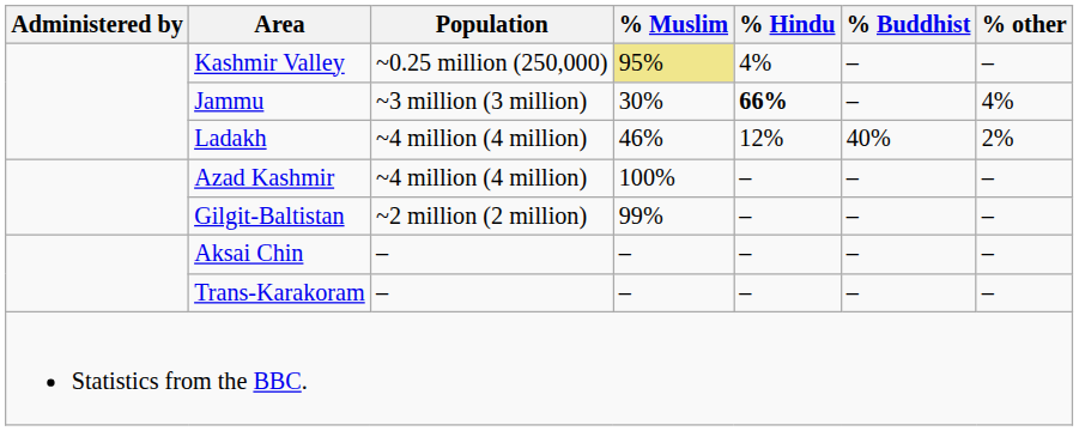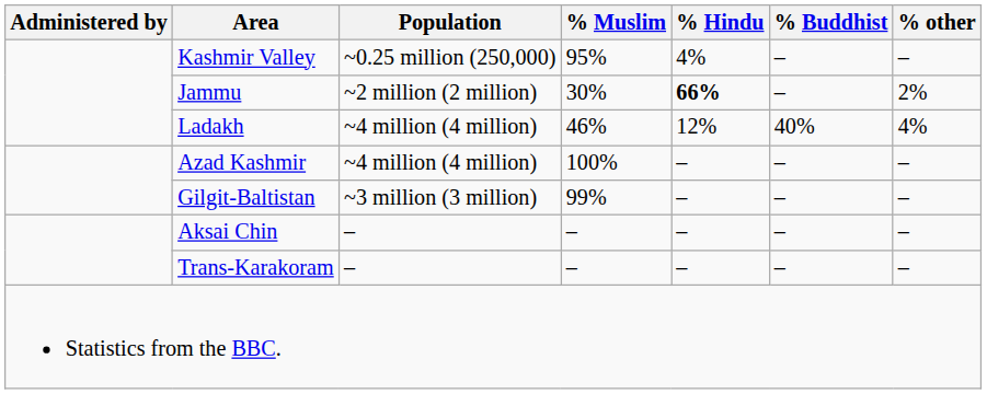 <table class="wikitable">
 <tr>
 <th>Administered by</th>
 <th>Area</th>
 <th>Population</th>
 <th>% <a href='#'>Muslim</a></th>
 <th>% <a href='#'>Hindu</a></th>
 <th>% <a href='#'>Buddhist</a></th>
 <th>% other</th>
 </tr>
 <tr>
 <td rowspan="3"></td>
 <td><a href='#'>Kashmir Valley</a></td>
 <td>~0.25 million (250,000)</td>
-<td style="background: khaki;">95%</td>
+<td>95%</td>
 <td>4%</td>
 <td>–</td>
 <td>–</td>
 </tr>
 <tr>
 <td><a href='#'>Jammu</a></td>
-<td>~3 million (3 million)</td>
+<td>~2 million (2 million)</td>
 <td>30%</td>
 <td><strong>66%</strong></td>
 <td>–</td>
-<td>4%</td>
+<td>2%</td>
 </tr>
 <tr>
 <td><a href='#'>Ladakh</a></td>
 <td>~4 million (4 million)</td>
 <td>46%</td>
 <td>12%</td>
 <td>40%</td>
-<td>2%</td>
+<td>4%</td>
 </tr>
 <tr>
 <td rowspan="2"></td>
 <td><a href='#'>Azad Kashmir</a></td>
 <td>~4 million (4 million)</td>
 <td>100%</td>
 <td>–</td>
 <td>–</td>
 <td>–</td>
 </tr>
 <tr>
 <td><a href='#'>Gilgit-Baltistan</a></td>
-<td>~2 million (2 million)</td>
+<td>~3 million (3 million)</td>
 <td>99%</td>
 <td>–</td>
 <td>–</td>
 <td>–</td>
 </tr>
 <tr>
 <td rowspan="2"></td>
 <td><a href='#'>Aksai Chin</a></td>
 <td>–</td>
 <td>–</td>
 <td>–</td>
 <td>–</td>
 <td>–</td>
 </tr>
 <tr>
 <td><a href='#'>Trans-Karakoram</a></td>
 <td>–</td>
 <td>–</td>
 <td>–</td>
 <td>–</td>
 <td>–</td>
 </tr>
 <tr>
 <td colspan ="7"><br><ul><li>Statistics from the <a href='#'>BBC</a>.</li></ul></td>
 </tr>
 </table>
